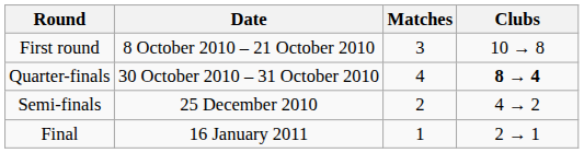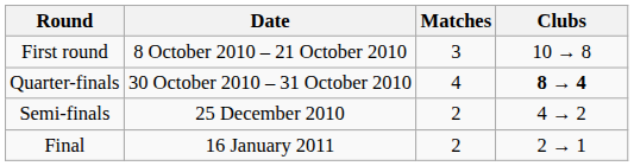 <table class="wikitable">
 <tr>
 <th>Round</th>
 <th>Date</th>
 <th>Matches</th>
 <th width=100>Clubs</th>
 </tr>
 <tr align=center>
 <td>First round</td>
 <td>8 October 2010 – 21 October 2010</td>
 <td>3</td>
 <td>10 → 8</td>
 </tr>
 <tr align=center>
 <td>Quarter-finals</td>
 <td>30 October 2010 – 31 October 2010</td>
 <td>4</td>
 <td><strong>8 → 4</strong></td>
 </tr>
 <tr align=center>
 <td>Semi-finals</td>
 <td>25 December 2010</td>
 <td>2</td>
 <td>4 → 2</td>
 </tr>
 <tr align=center>
 <td>Final</td>
 <td>16 January 2011</td>
-<td>1</td>
+<td>2</td>
 <td>2 → 1</td>
 </tr>
 </table>
